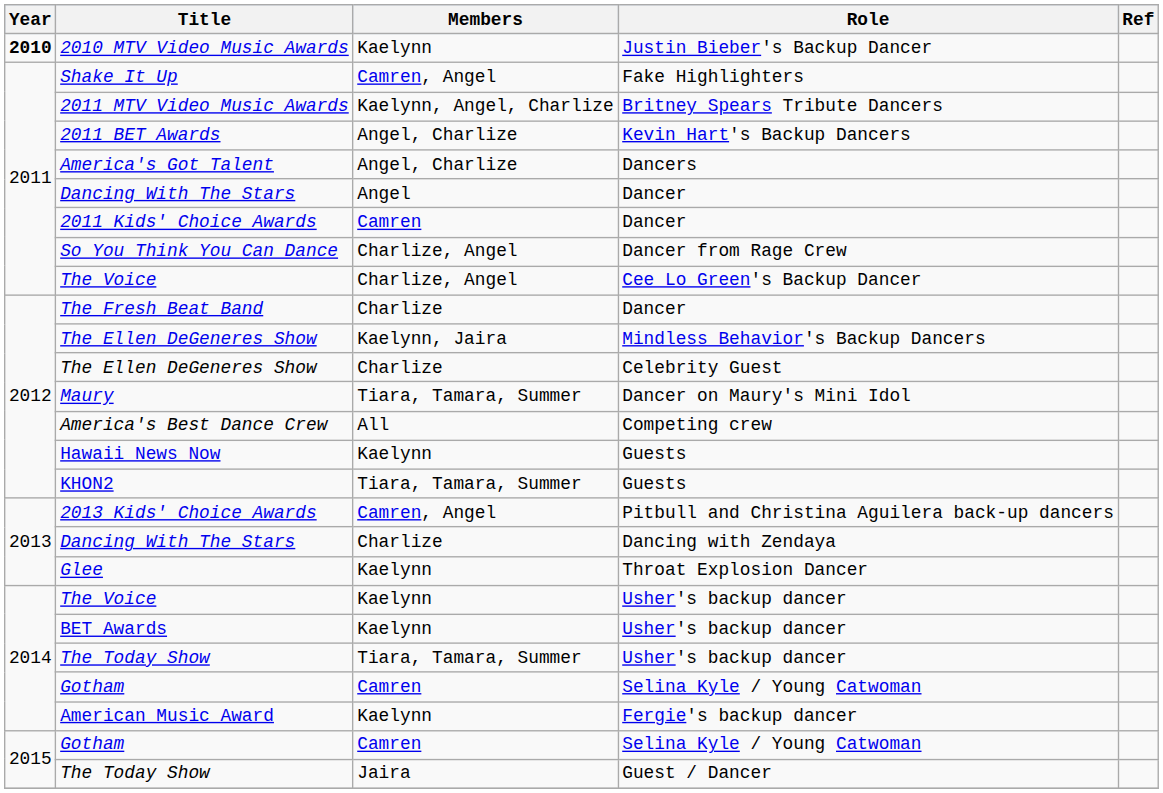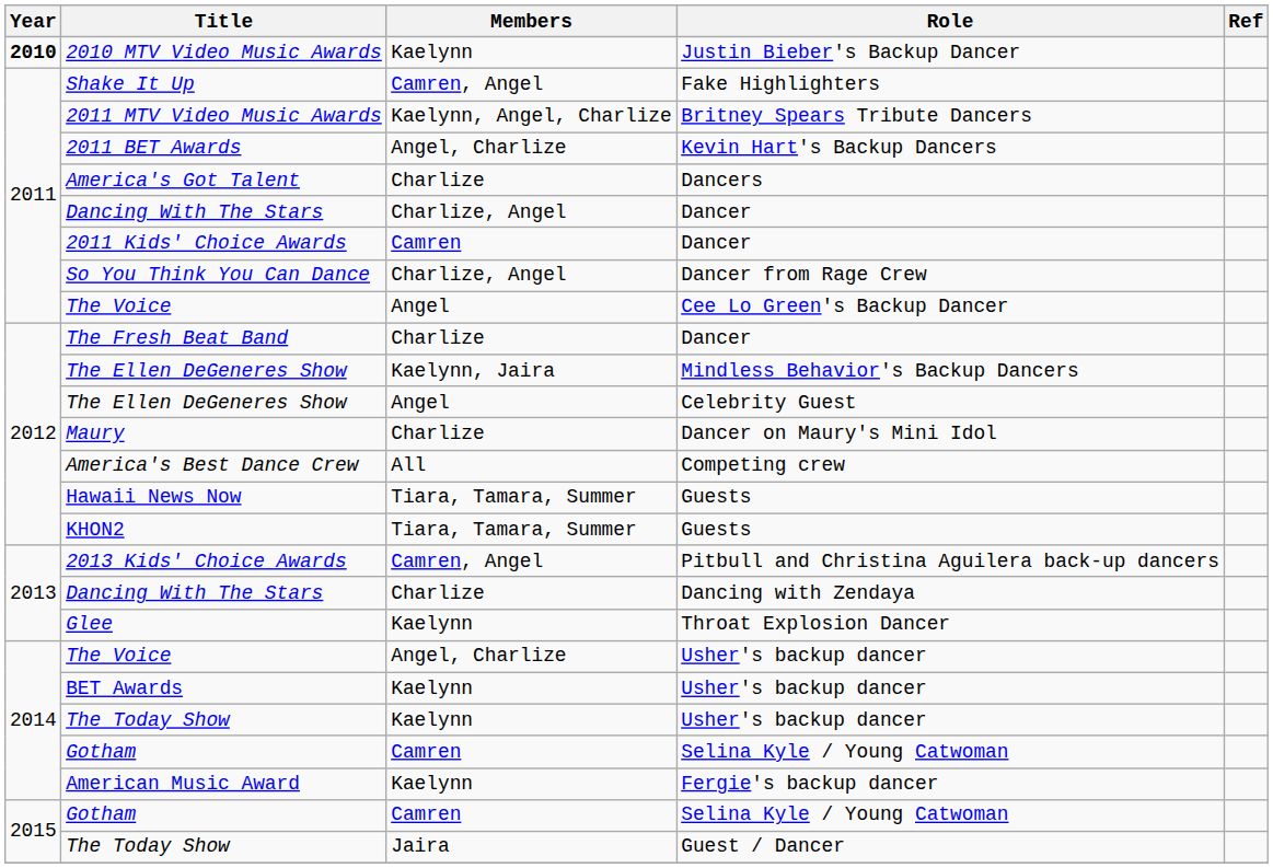 <table class="wikitable sortable">
 <tr style="background:#B0C4DE;">
 <th>Year</th>
 <th>Title</th>
 <th>Members</th>
 <th>Role</th>
 <th>Ref</th>
 </tr>
 <tr>
 <td rowspan=1><strong>2010</strong></td>
 <td><em><a href='#'>2010 MTV Video Music Awards</a></em></td>
 <td>Kaelynn</td>
 <td><a href='#'>Justin Bieber</a>'s Backup Dancer</td>
 <td></td>
 </tr>
 <tr>
 <td rowspan=8>2011</td>
 <td><em><a href='#'>Shake It Up</a></em></td>
 <td><a href='#'>Camren</a>, Angel</td>
 <td>Fake Highlighters</td>
 <td></td>
 </tr>
 <tr>
 <td><em><a href='#'>2011 MTV Video Music Awards</a></em></td>
 <td>Kaelynn, Angel, Charlize</td>
 <td><a href='#'>Britney Spears</a> Tribute Dancers</td>
 <td></td>
 </tr>
 <tr>
 <td><em><a href='#'>2011 BET Awards</a></em></td>
 <td>Angel, Charlize</td>
 <td><a href='#'>Kevin Hart</a>'s Backup Dancers</td>
 <td></td>
 </tr>
 <tr>
 <td><em><a href='#'>America's Got Talent</a></em></td>
-<td>Angel, Charlize</td>
+<td>Charlize</td>
 <td>Dancers</td>
 <td></td>
 </tr>
 <tr>
 <td><em><a href='#'>Dancing With The Stars</a></em></td>
-<td>Angel</td>
+<td>Charlize, Angel</td>
 <td>Dancer</td>
 <td></td>
 </tr>
 <tr>
 <td><em><a href='#'>2011 Kids' Choice Awards</a></em></td>
 <td><a href='#'>Camren</a></td>
 <td>Dancer</td>
 <td></td>
 </tr>
 <tr>
 <td><em><a href='#'>So You Think You Can Dance</a></em></td>
 <td>Charlize, Angel</td>
 <td>Dancer from Rage Crew</td>
 <td></td>
 </tr>
 <tr>
 <td><em><a href='#'>The Voice</a></em></td>
-<td>Charlize, Angel</td>
+<td>Angel</td>
 <td><a href='#'>Cee Lo Green</a>'s Backup Dancer</td>
 <td></td>
 </tr>
 <tr>
 <td rowspan=7>2012</td>
 <td><em><a href='#'>The Fresh Beat Band</a></em></td>
 <td>Charlize</td>
 <td>Dancer</td>
 <td></td>
 </tr>
 <tr>
 <td><em><a href='#'>The Ellen DeGeneres Show</a></em></td>
 <td>Kaelynn, Jaira</td>
 <td><a href='#'>Mindless Behavior</a>'s Backup Dancers</td>
 <td></td>
 </tr>
 <tr>
 <td><em>The Ellen DeGeneres Show</em></td>
-<td>Charlize</td>
+<td>Angel</td>
 <td>Celebrity Guest</td>
 <td></td>
 </tr>
 <tr>
 <td><em><a href='#'>Maury</a></em></td>
-<td>Tiara, Tamara, Summer</td>
+<td>Charlize</td>
 <td>Dancer on Maury's Mini Idol</td>
 <td></td>
 </tr>
 <tr>
 <td><em>America's Best Dance Crew</em></td>
 <td>All</td>
 <td>Competing crew</td>
 <td></td>
 </tr>
 <tr>
 <td><a href='#'>Hawaii News Now</a></td>
-<td>Kaelynn</td>
+<td>Tiara, Tamara, Summer</td>
 <td>Guests</td>
 <td></td>
 </tr>
 <tr>
 <td><a href='#'>KHON2</a></td>
 <td>Tiara, Tamara, Summer</td>
 <td>Guests</td>
 <td></td>
 </tr>
 <tr>
 <td rowspan=3>2013</td>
 <td><em><a href='#'>2013 Kids' Choice Awards</a></em></td>
 <td><a href='#'>Camren</a>, Angel</td>
 <td>Pitbull and Christina Aguilera back-up dancers</td>
 <td></td>
 </tr>
 <tr>
 <td><em><a href='#'>Dancing With The Stars</a></em></td>
 <td>Charlize</td>
 <td>Dancing with Zendaya</td>
 <td></td>
 </tr>
 <tr>
 <td><em><a href='#'>Glee</a></em></td>
 <td>Kaelynn</td>
 <td>Throat Explosion Dancer</td>
 <td></td>
 </tr>
 <tr>
 <td rowspan=5>2014</td>
 <td><em><a href='#'>The Voice</a></em></td>
-<td>Kaelynn</td>
+<td>Angel, Charlize</td>
 <td><a href='#'>Usher</a>'s backup dancer</td>
 <td></td>
 </tr>
 <tr>
 <td><a href='#'>BET Awards</a></td>
 <td>Kaelynn</td>
 <td><a href='#'>Usher</a>'s backup dancer</td>
 <td></td>
 </tr>
 <tr>
 <td><em><a href='#'>The Today Show</a></em></td>
-<td>Tiara, Tamara, Summer</td>
+<td>Kaelynn</td>
 <td><a href='#'>Usher</a>'s backup dancer</td>
 <td></td>
 </tr>
 <tr>
 <td><em><a href='#'>Gotham</a></em></td>
 <td><a href='#'>Camren</a></td>
 <td><a href='#'>Selina Kyle</a> / Young <a href='#'>Catwoman</a></td>
 <td></td>
 </tr>
 <tr>
 <td><a href='#'>American Music Award</a></td>
 <td>Kaelynn</td>
 <td><a href='#'>Fergie</a>'s backup dancer</td>
 <td></td>
 </tr>
 <tr>
 <td rowspan=2>2015</td>
 <td><em><a href='#'>Gotham</a></em></td>
 <td><a href='#'>Camren</a></td>
 <td><a href='#'>Selina Kyle</a> / Young <a href='#'>Catwoman</a></td>
 <td></td>
 </tr>
 <tr>
 <td><em>The Today Show</em></td>
 <td>Jaira</td>
 <td>Guest / Dancer</td>
 <td></td>
 </tr>
 <tr>
 </tr>
 </table>
